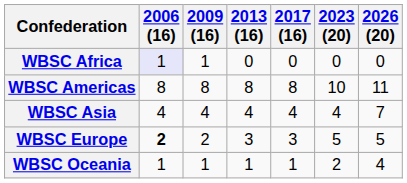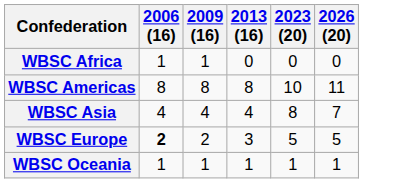 <table class="wikitable plainrowheaders" style="text-align:center;">
 <tr>
 <th scope="col">Confederation</th>
 <th scope="col"><a href='#'>2006</a><br>(16)</th>
 <th scope="col"><a href='#'>2009</a><br>(16)</th>
 <th scope="col"><a href='#'>2013</a><br>(16)</th>
-<th scope="col"><a href='#'>2017</a><br>(16)</th>
 <th scope="col"><a href='#'>2023</a><br>(20)</th>
 <th scope="col"><a href='#'>2026</a><br>(20)</th>
 </tr>
 <tr>
 <th scope="row" valign=top align=left><a href='#'>WBSC Africa</a></th>
-<td style="background: lavender;">1</td>
 <td>1</td>
-<td>0</td>
+<td>1</td>
 <td>0</td>
 <td>0</td>
 <td>0</td>
 </tr>
 <tr>
 <th scope="row" valign=top align=left><a href='#'>WBSC Americas</a></th>
-<td>8</td>
 <td>8</td>
 <td>8</td>
 <td>8</td>
 <td>10</td>
 <td>11</td>
 </tr>
 <tr>
 <th scope="row" valign=top align=left><a href='#'>WBSC Asia</a></th>
 <td>4</td>
 <td>4</td>
 <td>4</td>
-<td>4</td>
-<td>4</td>
+<td>8</td>
 <td>7</td>
 </tr>
 <tr>
 <th scope="row" valign=top align=left><a href='#'>WBSC Europe</a></th>
 <td><strong>2</strong></td>
 <td>2</td>
-<td>3</td>
 <td>3</td>
 <td>5</td>
 <td>5</td>
 </tr>
 <tr>
 <th scope="row" valign=top align=left><a href='#'>WBSC Oceania</a></th>
 <td>1</td>
 <td>1</td>
 <td>1</td>
 <td>1</td>
-<td>2</td>
-<td>4</td>
+<td>1</td>
 </tr>
 </table>
